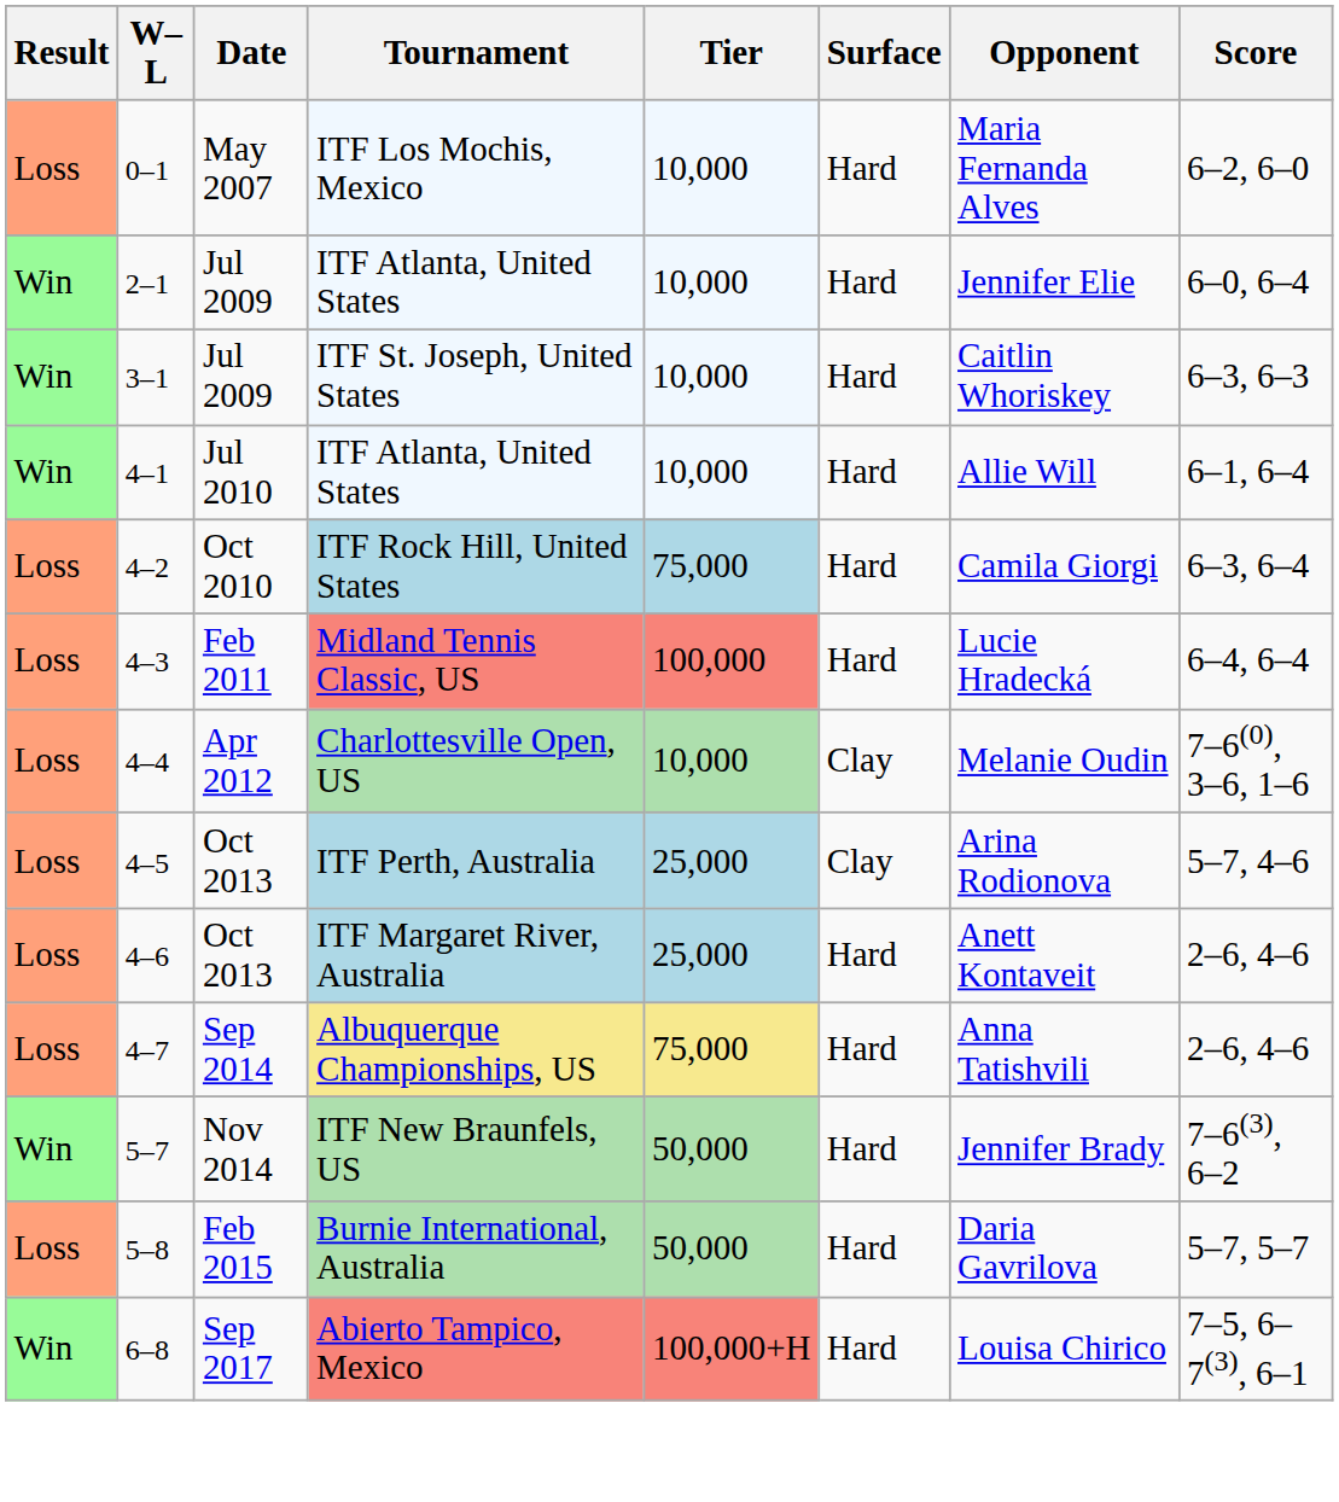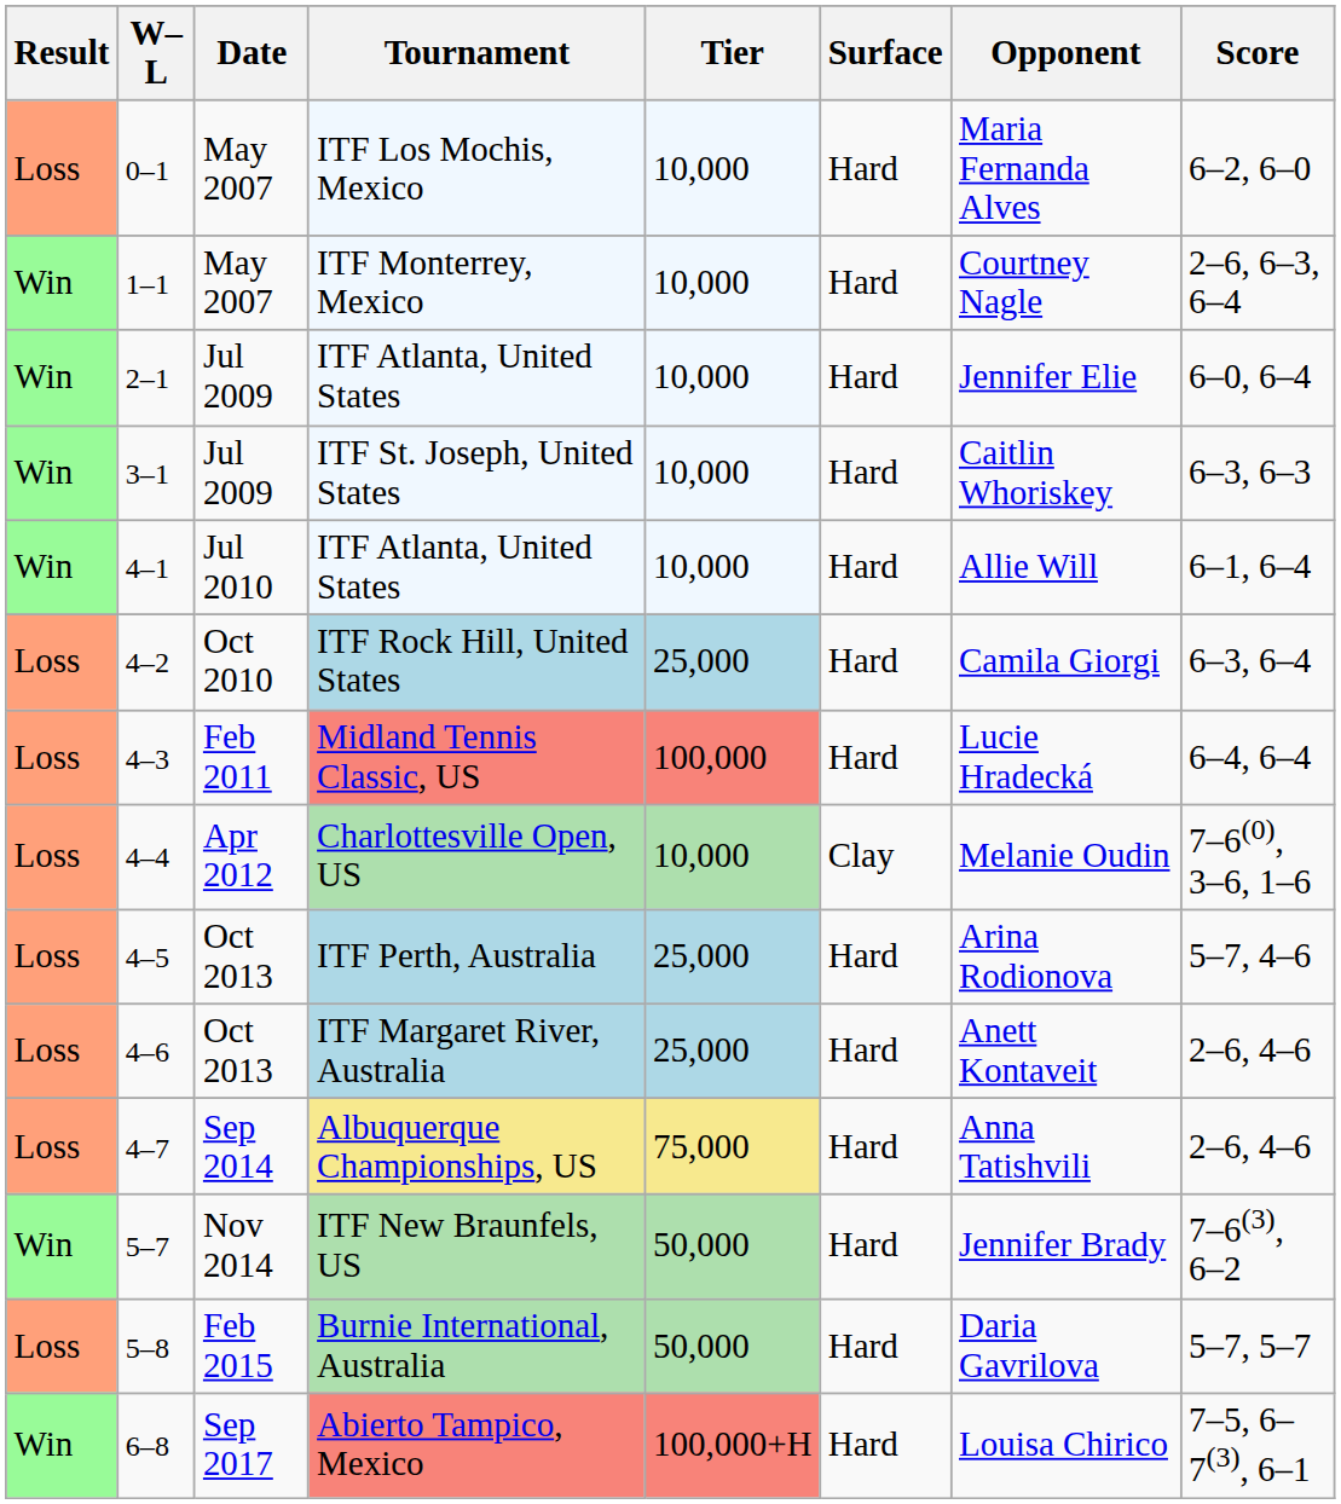 <table class="sortable wikitable">
 <tr>
 <th>Result</th>
 <th class="unsortable">W–L</th>
 <th>Date</th>
 <th>Tournament</th>
 <th>Tier</th>
 <th>Surface</th>
 <th>Opponent</th>
 <th class="unsortable">Score</th>
 </tr>
 <tr>
 <td bgcolor=FFA07A>Loss</td>
 <td><small>0–1</small></td>
 <td>May 2007</td>
 <td style="background:#f0f8ff;">ITF Los Mochis, Mexico</td>
 <td style="background:#f0f8ff;">10,000</td>
 <td>Hard</td>
 <td> <a href='#'>Maria Fernanda Alves</a></td>
 <td>6–2, 6–0</td>
+</tr>
+<tr>
+<td bgcolor=98FB98>Win</td>
+<td><small>1–1</small></td>
+<td>May 2007</td>
+<td style="background:#f0f8ff;">ITF Monterrey, Mexico</td>
+<td style="background:#f0f8ff;">10,000</td>
+<td>Hard</td>
+<td> <a href='#'>Courtney Nagle</a></td>
+<td>2–6, 6–3, 6–4</td>
 </tr>
 <tr>
 <td bgcolor=98FB98>Win</td>
 <td><small>2–1</small></td>
 <td>Jul 2009</td>
 <td style="background:#f0f8ff;">ITF Atlanta, United States</td>
 <td style="background:#f0f8ff;">10,000</td>
 <td>Hard</td>
 <td> <a href='#'>Jennifer Elie</a></td>
 <td>6–0, 6–4</td>
 </tr>
 <tr>
 <td bgcolor=98FB98>Win</td>
 <td><small>3–1</small></td>
 <td>Jul 2009</td>
 <td style="background:#f0f8ff;">ITF St. Joseph, United States</td>
 <td style="background:#f0f8ff;">10,000</td>
 <td>Hard</td>
 <td> <a href='#'>Caitlin Whoriskey</a></td>
 <td>6–3, 6–3</td>
 </tr>
 <tr>
 <td bgcolor=98FB98>Win</td>
 <td><small>4–1</small></td>
 <td>Jul 2010</td>
 <td style="background:#f0f8ff;">ITF Atlanta, United States</td>
 <td style="background:#f0f8ff;">10,000</td>
 <td>Hard</td>
 <td> <a href='#'>Allie Will</a></td>
 <td>6–1, 6–4</td>
 </tr>
 <tr>
 <td bgcolor=FFA07A>Loss</td>
 <td><small>4–2</small></td>
 <td>Oct 2010</td>
 <td style="background:lightblue;">ITF Rock Hill, United States</td>
-<td style="background:lightblue;">75,000</td>
+<td style="background:lightblue;">25,000</td>
 <td>Hard</td>
 <td> <a href='#'>Camila Giorgi</a></td>
 <td>6–3, 6–4</td>
 </tr>
 <tr>
 <td bgcolor=FFA07A>Loss</td>
 <td><small>4–3</small></td>
 <td><a href='#'>Feb 2011</a></td>
 <td style="background:#f88379;"><a href='#'>Midland Tennis Classic</a>, US</td>
 <td style="background:#f88379;">100,000</td>
 <td>Hard</td>
 <td> <a href='#'>Lucie Hradecká</a></td>
 <td>6–4, 6–4</td>
 </tr>
 <tr>
 <td bgcolor=FFA07A>Loss</td>
 <td><small>4–4</small></td>
 <td><a href='#'>Apr 2012</a></td>
 <td style="background:#addfad;"><a href='#'>Charlottesville Open</a>, US</td>
 <td style="background:#addfad;">10,000</td>
 <td>Clay</td>
 <td> <a href='#'>Melanie Oudin</a></td>
 <td>7–6<sup>(0)</sup>, 3–6, 1–6</td>
 </tr>
 <tr>
 <td bgcolor=FFA07A>Loss</td>
 <td><small>4–5</small></td>
 <td>Oct 2013</td>
 <td style="background:lightblue;">ITF Perth, Australia</td>
 <td style="background:lightblue;">25,000</td>
-<td>Clay</td>
+<td>Hard</td>
 <td> <a href='#'>Arina Rodionova</a></td>
 <td>5–7, 4–6</td>
 </tr>
 <tr>
 <td bgcolor=FFA07A>Loss</td>
 <td><small>4–6</small></td>
 <td>Oct 2013</td>
 <td style="background:lightblue;">ITF Margaret River, Australia</td>
 <td style="background:lightblue;">25,000</td>
 <td>Hard</td>
 <td> <a href='#'>Anett Kontaveit</a></td>
 <td>2–6, 4–6</td>
 </tr>
 <tr>
 <td bgcolor=FFA07A>Loss</td>
 <td><small>4–7</small></td>
 <td><a href='#'>Sep 2014</a></td>
 <td style="background:#f7e98e;"><a href='#'>Albuquerque Championships</a>, US</td>
 <td style="background:#f7e98e;">75,000</td>
 <td>Hard</td>
 <td> <a href='#'>Anna Tatishvili</a></td>
 <td>2–6, 4–6</td>
 </tr>
 <tr>
 <td bgcolor=98FB98>Win</td>
 <td><small>5–7</small></td>
 <td>Nov 2014</td>
 <td style="background:#addfad;">ITF New Braunfels, US</td>
 <td style="background:#addfad;">50,000</td>
 <td>Hard</td>
 <td> <a href='#'>Jennifer Brady</a></td>
 <td>7–6<sup>(3)</sup>, 6–2</td>
 </tr>
 <tr>
 <td bgcolor=FFA07A>Loss</td>
 <td><small>5–8</small></td>
 <td><a href='#'>Feb 2015</a></td>
 <td style="background:#addfad;"><a href='#'>Burnie International</a>, Australia</td>
 <td style="background:#addfad;">50,000</td>
 <td>Hard</td>
 <td> <a href='#'>Daria Gavrilova</a></td>
 <td>5–7, 5–7</td>
 </tr>
 <tr>
 <td bgcolor=98FB98>Win</td>
 <td><small>6–8</small></td>
 <td><a href='#'>Sep 2017</a></td>
 <td style="background:#f88379;"><a href='#'>Abierto Tampico</a>, Mexico</td>
 <td style="background:#f88379;">100,000+H</td>
 <td>Hard</td>
 <td> <a href='#'>Louisa Chirico</a></td>
 <td>7–5, 6–7<sup>(3)</sup>, 6–1</td>
 </tr>
 </table>
